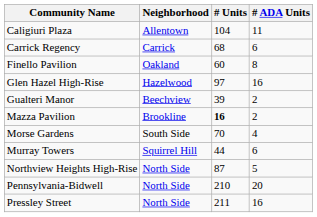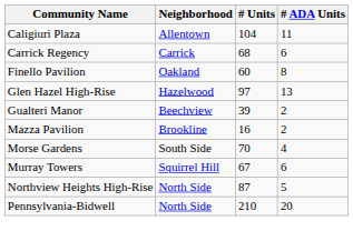 <table class="wikitable">
 <tr>
 <th>Community Name</th>
 <th>Neighborhood</th>
 <th># Units</th>
 <th># <a href='#'>ADA</a> Units</th>
 </tr>
 <tr>
 <td>Caligiuri Plaza</td>
 <td><a href='#'>Allentown</a></td>
 <td>104</td>
 <td>11</td>
 </tr>
 <tr>
 <td>Carrick Regency</td>
 <td><a href='#'>Carrick</a></td>
 <td>68</td>
 <td>6</td>
 </tr>
 <tr>
 <td>Finello Pavilion</td>
 <td><a href='#'>Oakland</a></td>
 <td>60</td>
 <td>8</td>
 </tr>
 <tr>
 <td>Glen Hazel High-Rise</td>
 <td><a href='#'>Hazelwood</a></td>
 <td>97</td>
-<td>16</td>
+<td>13</td>
 </tr>
 <tr>
 <td>Gualteri Manor</td>
 <td><a href='#'>Beechview</a></td>
 <td>39</td>
 <td>2</td>
 </tr>
 <tr>
 <td>Mazza Pavilion</td>
 <td><a href='#'>Brookline</a></td>
-<td><strong>16</strong></td>
+<td>16</td>
 <td>2</td>
 </tr>
 <tr>
 <td>Morse Gardens</td>
 <td>South Side</td>
 <td>70</td>
 <td>4</td>
 </tr>
 <tr>
 <td>Murray Towers</td>
 <td><a href='#'>Squirrel Hill</a></td>
-<td>44</td>
+<td>67</td>
 <td>6</td>
 </tr>
 <tr>
 <td>Northview Heights High-Rise</td>
 <td><a href='#'>North Side</a></td>
 <td>87</td>
 <td>5</td>
 </tr>
 <tr>
 <td>Pennsylvania-Bidwell</td>
 <td><a href='#'>North Side</a></td>
 <td>210</td>
 <td>20</td>
 </tr>
-<tr>
-<td>Pressley Street</td>
-<td><a href='#'>North Side</a></td>
-<td>211</td>
-<td>16</td>
-</tr>
 </table>
